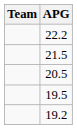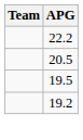 <table class=wikitable>
 <tr>
 <th>Team</th>
 <th>APG</th>
 </tr>
 <tr>
 <td></td>
 <td align=center>22.2</td>
-</tr>
-<tr>
-<td></td>
-<td align=center>21.5</td>
 </tr>
 <tr>
 <td></td>
 <td align=center>20.5</td>
 </tr>
 <tr>
 <td></td>
 <td align=center>19.5</td>
 </tr>
 <tr>
 <td></td>
 <td align=center>19.2</td>
 </tr>
 </table>
